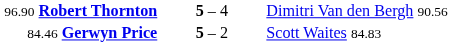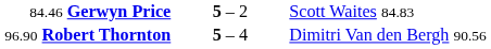 <table style="text-align:center">
 <tr>
 <th width=223></th>
 <th width=100></th>
 <th width=223></th>
 </tr>
 <tr>
+<td align=right><small><span>84.46</span></small> <strong><a href='#'>Gerwyn Price</a></strong> </td>
+<td><strong>5</strong> – 2</td>
+<td align=left> <a href='#'>Scott Waites</a> <small><span>84.83</span></small></td>
+</tr>
+<tr>
 <td align=right><small><span>96.90</span></small> <strong><a href='#'>Robert Thornton</a></strong> </td>
 <td><strong>5</strong> – 4</td>
 <td align=left> <a href='#'>Dimitri Van den Bergh</a> <small><span>90.56</span></small></td>
 </tr>
-<tr>
-<td align=right><small><span>84.46</span></small> <strong><a href='#'>Gerwyn Price</a></strong> </td>
-<td><strong>5</strong> – 2</td>
-<td align=left> <a href='#'>Scott Waites</a> <small><span>84.83</span></small></td>
-</tr>
 </table>
